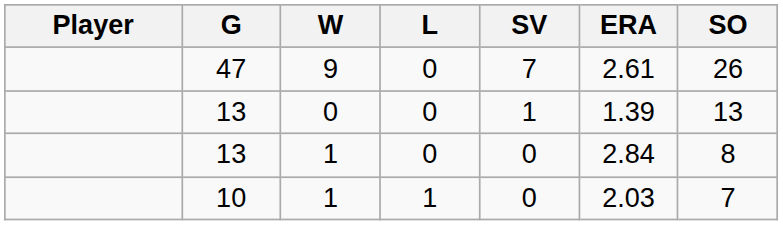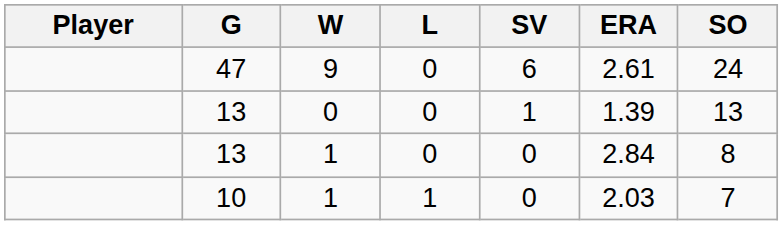 <table class="wikitable sortable">
 <tr>
 <th bgcolor="#DDDDFF" width="16%">Player</th>
 <th bgcolor="#DDDDFF" width="9%">G</th>
 <th bgcolor="#DDDDFF" width="9%">W</th>
 <th bgcolor="#DDDDFF" width="9%">L</th>
 <th bgcolor="#DDDDFF" width="9%">SV</th>
 <th bgcolor="#DDDDFF" width="9%">ERA</th>
 <th bgcolor="#DDDDFF" width="9%">SO</th>
 </tr>
 <tr align="center">
 <td></td>
 <td>47</td>
 <td>9</td>
 <td>0</td>
-<td>7</td>
+<td>6</td>
 <td>2.61</td>
-<td>26</td>
+<td>24</td>
 </tr>
 <tr align="center">
 <td></td>
 <td>13</td>
 <td>0</td>
 <td>0</td>
 <td>1</td>
 <td>1.39</td>
 <td>13</td>
 </tr>
 <tr align="center">
 <td></td>
 <td>13</td>
 <td>1</td>
 <td>0</td>
 <td>0</td>
 <td>2.84</td>
 <td>8</td>
 </tr>
 <tr align="center">
 <td></td>
 <td>10</td>
 <td>1</td>
 <td>1</td>
 <td>0</td>
 <td>2.03</td>
 <td>7</td>
 </tr>
 </table>
